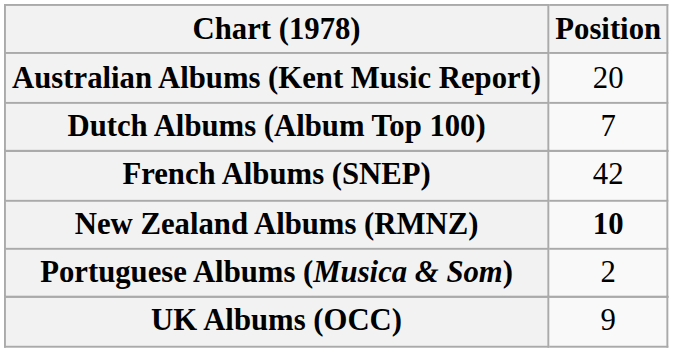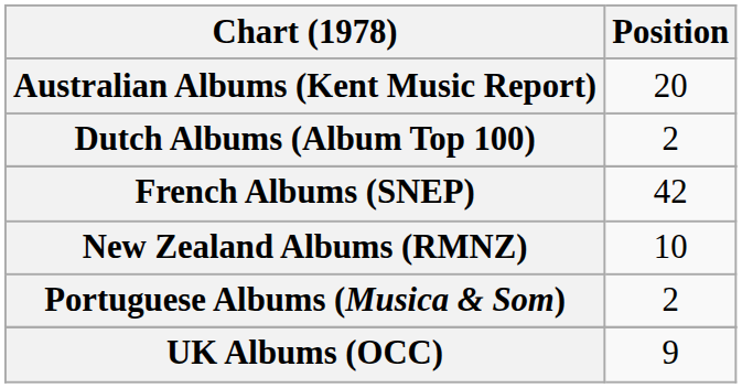 <table class="wikitable sortable plainrowheaders" style="text-align:center">
 <tr>
 <th scope="col">Chart (1978)</th>
 <th scope="col">Position</th>
 </tr>
 <tr>
 <th scope="row">Australian Albums (Kent Music Report)</th>
 <td>20</td>
 </tr>
 <tr>
 <th scope="row">Dutch Albums (Album Top 100)</th>
-<td>7</td>
+<td>2</td>
 </tr>
 <tr>
 </tr>
 <tr>
 <th scope="row">French Albums (SNEP)</th>
 <td>42</td>
 </tr>
 <tr>
 <th scope="row">New Zealand Albums (RMNZ)</th>
-<td><strong>10</strong></td>
+<td>10</td>
 </tr>
 <tr>
 <th scope="row">Portuguese Albums (<em>Musica & Som</em>)</th>
 <td>2</td>
 </tr>
 <tr>
 </tr>
 <tr>
 <th scope="row">UK Albums (OCC)</th>
 <td>9</td>
 </tr>
 </table>
